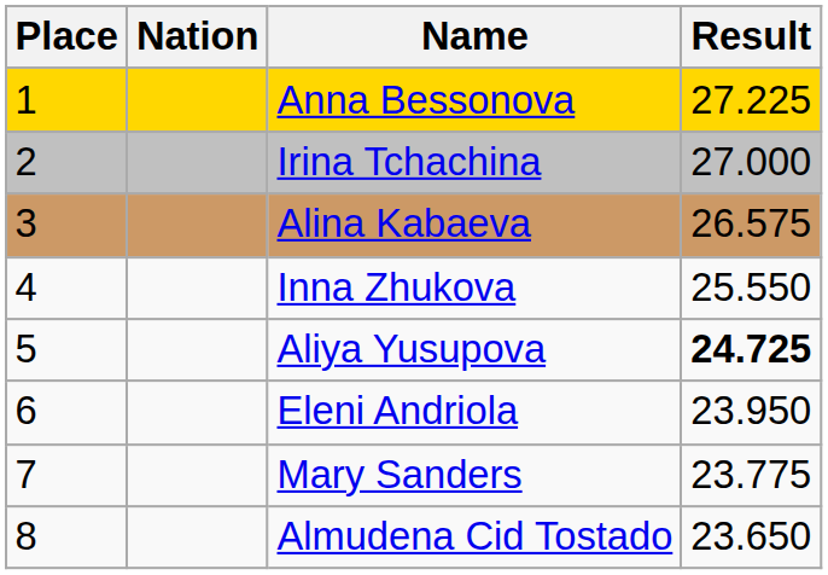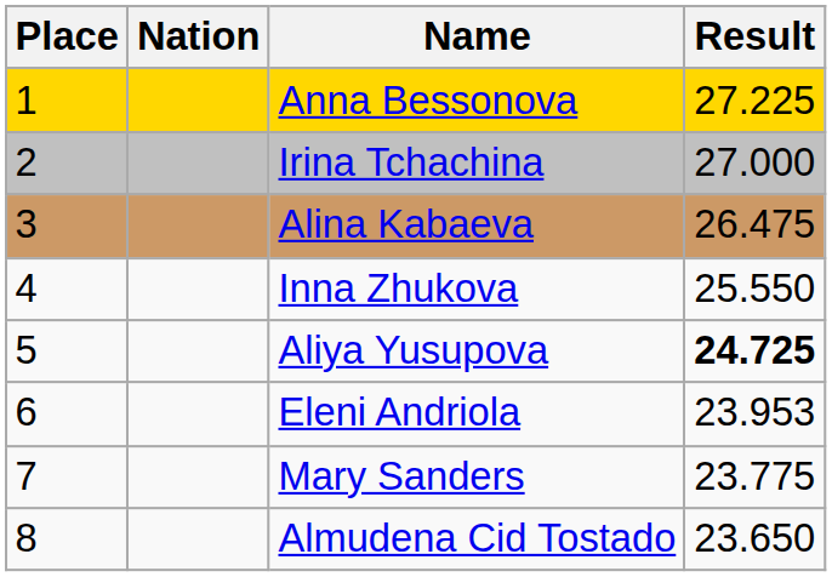 <table class="wikitable">
 <tr>
 <th>Place</th>
 <th>Nation</th>
 <th>Name</th>
 <th>Result</th>
 </tr>
 <tr bgcolor=gold>
 <td>1</td>
 <td></td>
 <td><a href='#'>Anna Bessonova</a></td>
 <td>27.225</td>
 </tr>
 <tr bgcolor=silver>
 <td>2</td>
 <td></td>
 <td><a href='#'>Irina Tchachina</a></td>
 <td>27.000</td>
 </tr>
 <tr bgcolor=cc9966>
 <td>3</td>
 <td></td>
 <td><a href='#'>Alina Kabaeva</a></td>
-<td>26.575</td>
+<td>26.475</td>
 </tr>
 <tr>
 <td>4</td>
 <td></td>
 <td><a href='#'>Inna Zhukova</a></td>
 <td>25.550</td>
 </tr>
 <tr>
 <td>5</td>
 <td></td>
 <td><a href='#'>Aliya Yusupova</a></td>
 <td><strong>24.725</strong></td>
 </tr>
 <tr>
 <td>6</td>
 <td></td>
 <td><a href='#'>Eleni Andriola</a></td>
-<td>23.950</td>
+<td>23.953</td>
 </tr>
 <tr>
 <td>7</td>
 <td></td>
 <td><a href='#'>Mary Sanders</a></td>
 <td>23.775</td>
 </tr>
 <tr>
 <td>8</td>
 <td></td>
 <td><a href='#'>Almudena Cid Tostado</a></td>
 <td>23.650</td>
 </tr>
 </table>
